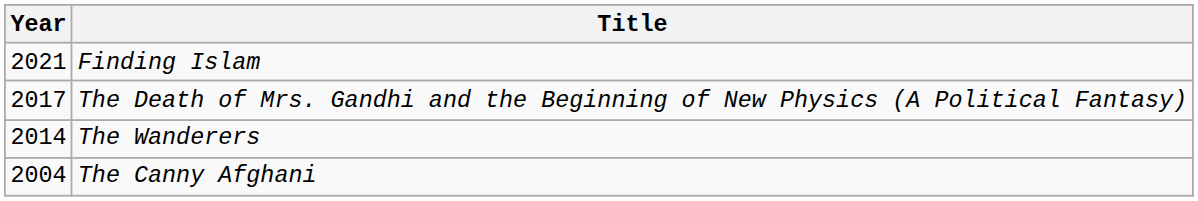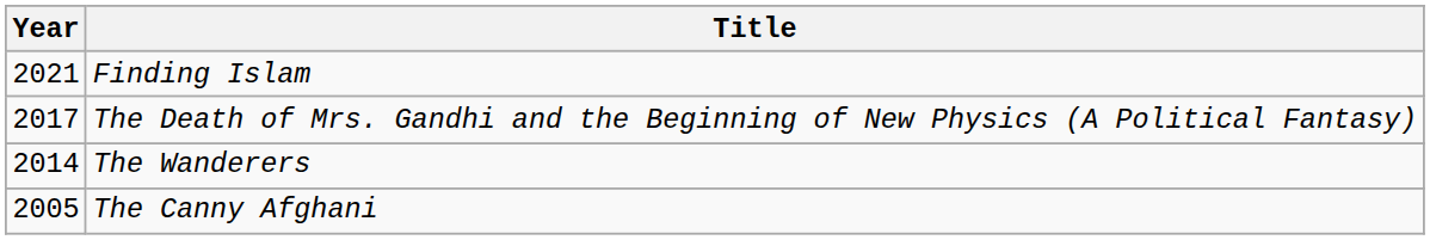 <table class="wikitable">
 <tr>
 <th>Year</th>
 <th>Title</th>
 </tr>
 <tr>
 <td>2021</td>
 <td><em>Finding Islam</em></td>
 </tr>
 <tr>
 <td>2017</td>
 <td><em>The Death of Mrs. Gandhi and the Beginning of New Physics (A Political Fantasy)</em></td>
 </tr>
 <tr>
 <td>2014</td>
 <td><em>The Wanderers</em></td>
 </tr>
 <tr>
-<td>2004</td>
+<td>2005</td>
 <td><em>The Canny Afghani</em></td>
 </tr>
 </table>
